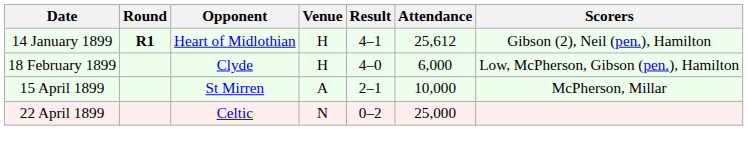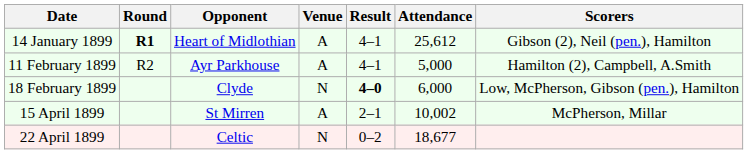 <table class="wikitable sortable" style="font-size:100%; text-align:center">
 <tr>
 <th>Date</th>
 <th>Round</th>
 <th>Opponent</th>
 <th>Venue</th>
 <th>Result</th>
 <th>Attendance</th>
 <th class="unsortable">Scorers</th>
 </tr>
 <tr bgcolor = "#EEFFEE">
 <td>14 January 1899</td>
 <td><strong>R1</strong></td>
 <td><a href='#'>Heart of Midlothian</a></td>
-<td>H</td>
+<td>A</td>
 <td>4–1</td>
 <td>25,612</td>
 <td>Gibson (2), Neil (<a href='#'>pen.</a>), Hamilton</td>
 </tr>
 <tr bgcolor = "#EEFFEE">
+<td>11 February 1899</td>
+<td>R2</td>
+<td><a href='#'>Ayr Parkhouse</a></td>
+<td>A</td>
+<td>4–1</td>
+<td>5,000</td>
+<td>Hamilton (2), Campbell, A.Smith</td>
+</tr>
+<tr bgcolor = "#EEFFEE">
 <td>18 February 1899</td>
 <td></td>
 <td><a href='#'>Clyde</a></td>
-<td>H</td>
-<td>4–0</td>
+<td>N</td>
+<td><strong>4–0</strong></td>
 <td>6,000</td>
 <td>Low, McPherson, Gibson (<a href='#'>pen.</a>), Hamilton</td>
 </tr>
 <tr bgcolor = "#EEFFEE">
 <td>15 April 1899</td>
 <td></td>
 <td><a href='#'>St Mirren</a></td>
 <td>A</td>
 <td>2–1</td>
-<td>10,000</td>
+<td>10,002</td>
 <td>McPherson, Millar</td>
 </tr>
 <tr bgcolor = "#FFEEEE">
 <td>22 April 1899</td>
 <td></td>
 <td><a href='#'>Celtic</a></td>
 <td>N</td>
 <td>0–2</td>
-<td>25,000</td>
+<td>18,677</td>
 <td></td>
 </tr>
 </table>
